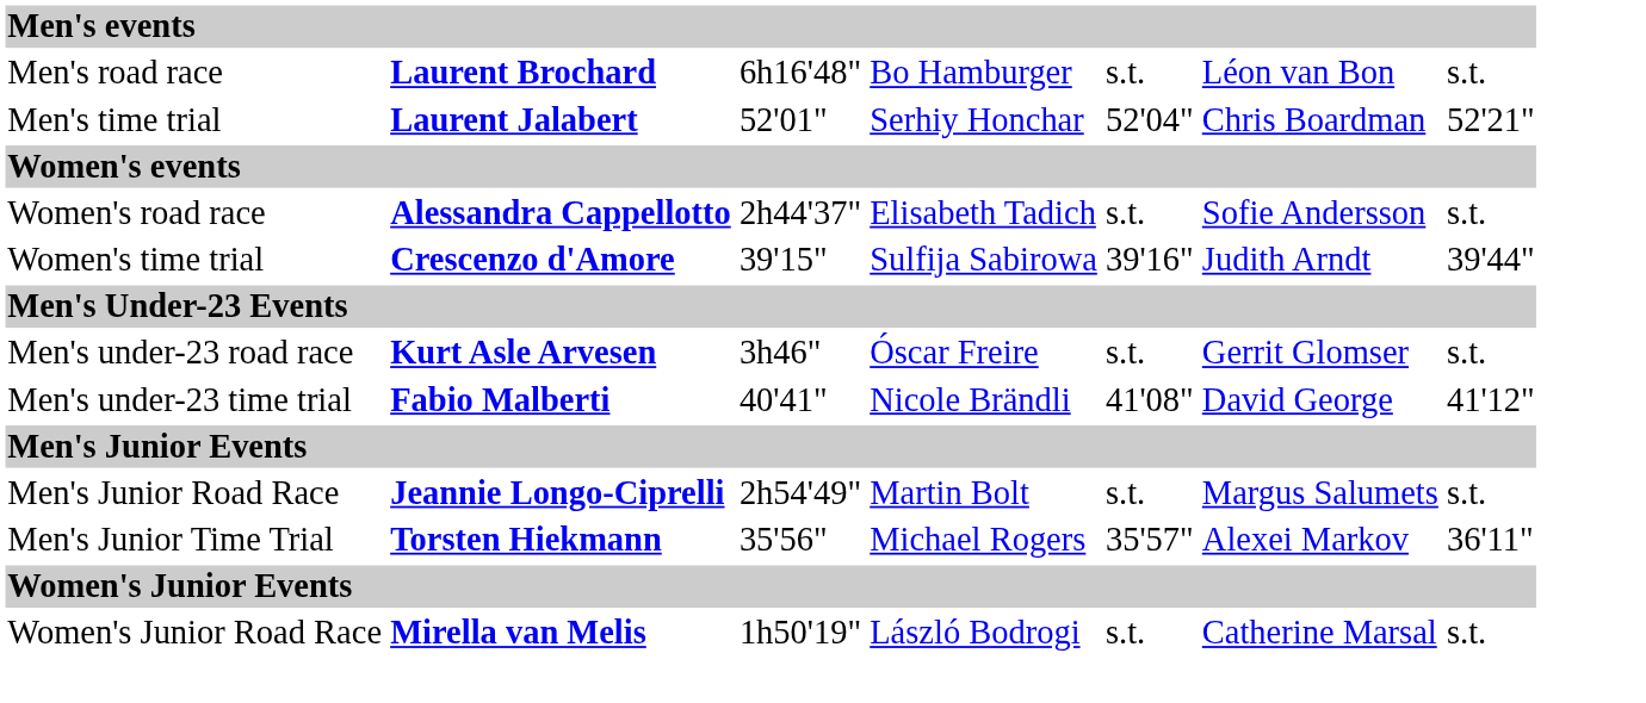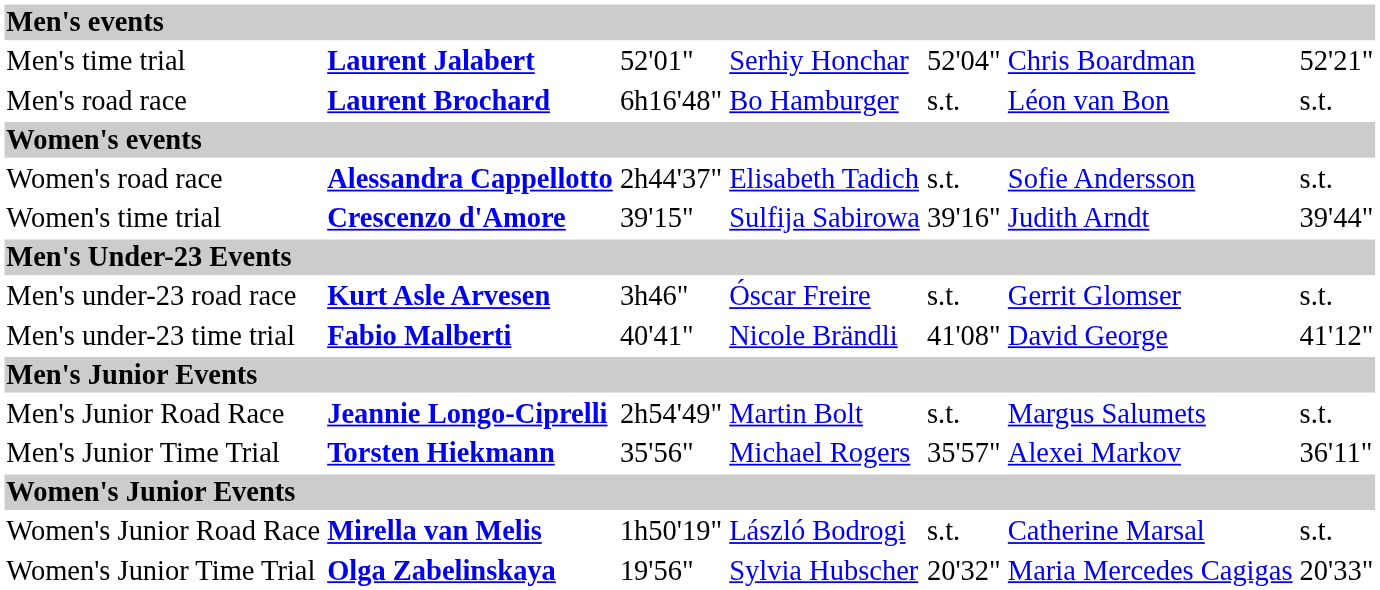 <table>
 <tr bgcolor="#cccccc">
 <td colspan=7><strong>Men's events</strong></td>
+</tr>
+<tr>
+<td>Men's time trial<br></td>
+<td><strong><a href='#'>Laurent Jalabert</a></strong><br><small></small></td>
+<td>52'01"</td>
+<td><a href='#'>Serhiy Honchar</a><br><small></small></td>
+<td>52'04"</td>
+<td><a href='#'>Chris Boardman</a><br><small></small></td>
+<td>52'21"</td>
 </tr>
 <tr>
 <td>Men's road race <br></td>
 <td><strong><a href='#'>Laurent Brochard</a></strong><br><small></small></td>
 <td>6h16'48"</td>
 <td><a href='#'>Bo Hamburger</a><br><small></small></td>
 <td>s.t.</td>
 <td><a href='#'>Léon van Bon</a><br><small></small></td>
 <td>s.t.</td>
-</tr>
-<tr>
-<td>Men's time trial<br></td>
-<td><strong><a href='#'>Laurent Jalabert</a></strong><br><small></small></td>
-<td>52'01"</td>
-<td><a href='#'>Serhiy Honchar</a><br><small></small></td>
-<td>52'04"</td>
-<td><a href='#'>Chris Boardman</a><br><small></small></td>
-<td>52'21"</td>
 </tr>
 <tr bgcolor="#cccccc">
 <td colspan=7><strong>Women's events</strong></td>
 </tr>
 <tr>
 <td>Women's road race<br></td>
 <td><strong><a href='#'>Alessandra Cappellotto</a></strong><br><small></small></td>
 <td>2h44'37"</td>
 <td><a href='#'>Elisabeth Tadich</a><br><small></small></td>
 <td>s.t.</td>
 <td><a href='#'>Sofie Andersson</a><br><small></small></td>
 <td>s.t.</td>
 </tr>
 <tr>
 <td>Women's time trial<br></td>
 <td><strong><a href='#'>Crescenzo d'Amore</a></strong><br><small></small></td>
 <td>39'15"</td>
 <td><a href='#'>Sulfija Sabirowa</a><br><small></small></td>
 <td>39'16"</td>
 <td><a href='#'>Judith Arndt</a><br><small></small></td>
 <td>39'44"</td>
 </tr>
 <tr bgcolor="#cccccc">
 <td colspan=7><strong>Men's Under-23 Events</strong></td>
 </tr>
 <tr>
 <td>Men's under-23 road race<br></td>
 <td><strong><a href='#'>Kurt Asle Arvesen</a></strong><br><small></small></td>
 <td>3h46"</td>
 <td><a href='#'>Óscar Freire</a><br><small></small></td>
 <td>s.t.</td>
 <td><a href='#'>Gerrit Glomser</a><br><small></small></td>
 <td>s.t.</td>
 </tr>
 <tr>
 <td>Men's under-23 time trial<br></td>
 <td><strong><a href='#'>Fabio Malberti</a></strong><br><small></small></td>
 <td>40'41"</td>
 <td><a href='#'>Nicole Brändli</a><br><small></small></td>
 <td>41'08"</td>
 <td><a href='#'>David George</a><br><small></small></td>
 <td>41'12"</td>
 </tr>
 <tr bgcolor="#cccccc">
 <td colspan=7><strong>Men's Junior Events</strong></td>
 </tr>
 <tr>
 <td>Men's Junior Road Race<br></td>
 <td><strong><a href='#'>Jeannie Longo-Ciprelli</a></strong><br><small></small></td>
 <td>2h54'49"</td>
 <td><a href='#'>Martin Bolt</a><br><small></small></td>
 <td>s.t.</td>
 <td><a href='#'>Margus Salumets</a><br><small></small></td>
 <td>s.t.</td>
 </tr>
 <tr>
 <td>Men's Junior Time Trial<br></td>
 <td><strong><a href='#'>Torsten Hiekmann</a></strong><br><small></small></td>
 <td>35'56"</td>
 <td><a href='#'>Michael Rogers</a><br><small></small></td>
 <td>35'57"</td>
 <td><a href='#'>Alexei Markov</a><br><small></small></td>
 <td>36'11"</td>
 </tr>
 <tr bgcolor="#cccccc">
 <td colspan=7><strong>Women's Junior Events</strong></td>
 </tr>
 <tr>
 <td>Women's Junior Road Race<br></td>
 <td><strong><a href='#'>Mirella van Melis</a></strong><br><small></small></td>
 <td>1h50'19"</td>
 <td><a href='#'>László Bodrogi</a><br><small></small></td>
 <td>s.t.</td>
 <td><a href='#'>Catherine Marsal</a><br><small></small></td>
 <td>s.t.</td>
 </tr>
 <tr>
+<td>Women's Junior Time Trial<br></td>
+<td><strong><a href='#'>Olga Zabelinskaya</a></strong><br><small></small></td>
+<td>19'56"</td>
+<td><a href='#'>Sylvia Hubscher</a><br><small></small></td>
+<td>20'32"</td>
+<td><a href='#'>Maria Mercedes Cagigas</a><br><small></small></td>
+<td>20'33"</td>
+</tr>
+<tr>
 </tr>
 </table>
